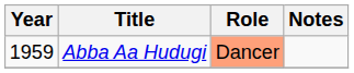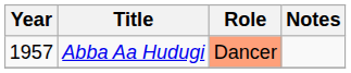 <table class="wikitable sortable">
 <tr>
 <th>Year</th>
 <th>Title</th>
 <th>Role</th>
 <th class="unsortable">Notes</th>
 </tr>
 <tr>
-<td>1959</td>
+<td>1957</td>
 <td><em><a href='#'>Abba Aa Hudugi</a></em></td>
 <td style="background: lightsalmon;">Dancer</td>
 <td></td>
 </tr>
 <tr>
 </tr>
 </table>
